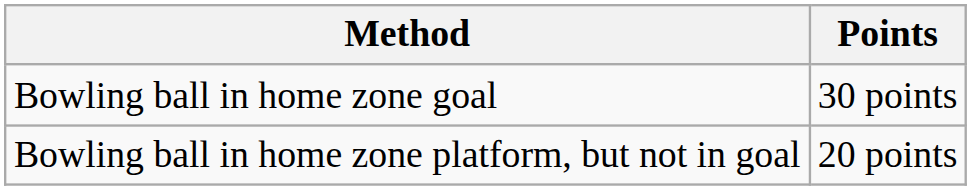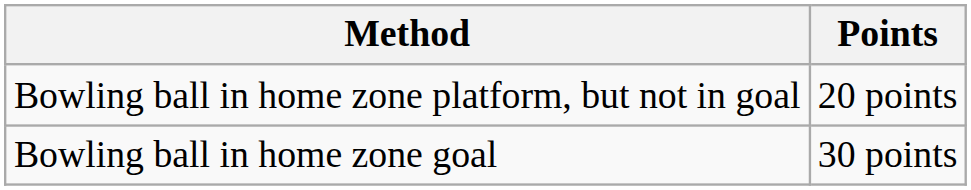 <table class="wikitable">
 <tr>
 <th>Method</th>
 <th>Points</th>
 </tr>
 <tr>
+<td>Bowling ball in home zone platform, but not in goal</td>
+<td>20 points</td>
+</tr>
+<tr>
 <td>Bowling ball in home zone goal</td>
 <td>30 points</td>
 </tr>
-<tr>
-<td>Bowling ball in home zone platform, but not in goal</td>
-<td>20 points</td>
-</tr>
 </table>
